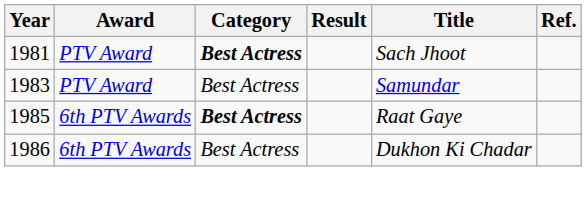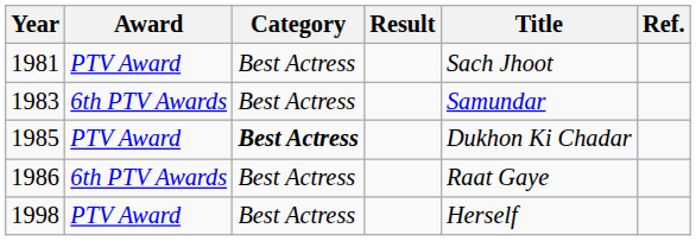 <table class="wikitable">
 <tr>
 <th>Year</th>
 <th>Award</th>
 <th>Category</th>
 <th>Result</th>
 <th>Title</th>
 <th>Ref.</th>
 </tr>
 <tr>
 <td>1981</td>
 <td><em><a href='#'>PTV Award</a></em></td>
-<td><strong><em>Best Actress</em></strong></td>
+<td><em>Best Actress</em></td>
 <td></td>
 <td><em>Sach Jhoot</em></td>
 <td></td>
 </tr>
 <tr>
 <td>1983</td>
-<td><em><a href='#'>PTV Award</a></em></td>
+<td><em><a href='#'>6th PTV Awards</a></em></td>
 <td><em>Best Actress</em></td>
 <td></td>
 <td><em><a href='#'>Samundar</a></em></td>
 <td></td>
 </tr>
 <tr>
 <td>1985</td>
-<td><em><a href='#'>6th PTV Awards</a></em></td>
+<td><em><a href='#'>PTV Award</a></em></td>
 <td><strong><em>Best Actress</em></strong></td>
 <td></td>
-<td><em>Raat Gaye</em></td>
+<td><em>Dukhon Ki Chadar</em></td>
 <td></td>
 </tr>
 <tr>
 <td>1986</td>
 <td><em><a href='#'>6th PTV Awards</a></em></td>
 <td><em>Best Actress</em></td>
 <td></td>
-<td><em>Dukhon Ki Chadar</em></td>
+<td><em>Raat Gaye</em></td>
+<td></td>
+</tr>
+<tr>
+<td>1998</td>
+<td><em><a href='#'>PTV Award</a></em></td>
+<td><em>Best Actress</em></td>
+<td></td>
+<td><em>Herself</em></td>
 <td></td>
 </tr>
 </table>
